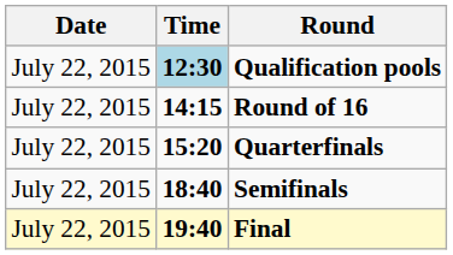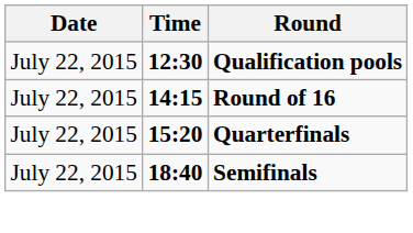 <table class="wikitable">
 <tr>
 <th>Date</th>
 <th>Time</th>
 <th>Round</th>
 </tr>
 <tr>
 <td>July 22, 2015</td>
-<td style="background: lightblue;"><strong>12:30</strong></td>
+<td><strong>12:30</strong></td>
 <td><strong>Qualification pools</strong></td>
 </tr>
 <tr>
 <td>July 22, 2015</td>
 <td><strong>14:15</strong></td>
 <td><strong>Round of 16</strong></td>
 </tr>
 <tr>
 <td>July 22, 2015</td>
 <td><strong>15:20</strong></td>
 <td><strong>Quarterfinals</strong></td>
 </tr>
 <tr>
 <td>July 22, 2015</td>
 <td><strong>18:40</strong></td>
 <td><strong>Semifinals</strong></td>
 </tr>
-<tr style=background:lemonchiffon>
-<td>July 22, 2015</td>
-<td><strong>19:40</strong></td>
-<td><strong>Final</strong></td>
-</tr>
 </table>
